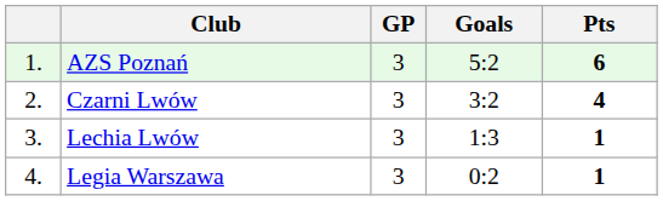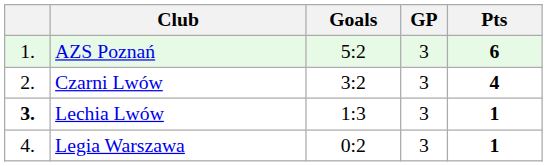 <table class="wikitable">
 <tr>
 <th width="30"></th>
 <th width="200">Club</th>
+<th width="70">Goals</th>
 <th width="30">GP</th>
-<th width="70">Goals</th>
 <th width="70">Pts</th>
 </tr>
 <tr bgcolor="#e6fae6" align="center">
 <td>1.</td>
 <td align="left"><a href='#'>AZS Poznań</a></td>
+<td>5:2</td>
 <td>3</td>
-<td>5:2</td>
 <td><strong>6</strong></td>
 </tr>
 <tr bgcolor="#FFFFFF" align="center">
 <td>2.</td>
 <td align="left"><a href='#'>Czarni Lwów</a></td>
+<td>3:2</td>
 <td>3</td>
-<td>3:2</td>
 <td><strong>4</strong></td>
 </tr>
 <tr bgcolor="#FFFFFF" align="center">
-<td>3.</td>
+<td><strong>3.</strong></td>
 <td align="left"><a href='#'>Lechia Lwów</a></td>
+<td>1:3</td>
 <td>3</td>
-<td>1:3</td>
 <td><strong>1</strong></td>
 </tr>
 <tr bgcolor="#FFFFFF" align="center">
 <td>4.</td>
 <td align="left"><a href='#'>Legia Warszawa</a></td>
+<td>0:2</td>
 <td>3</td>
-<td>0:2</td>
 <td><strong>1</strong></td>
 </tr>
 </table>
